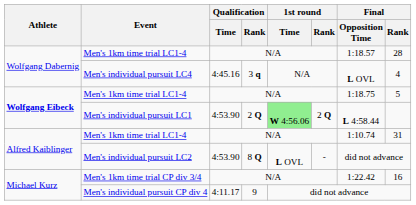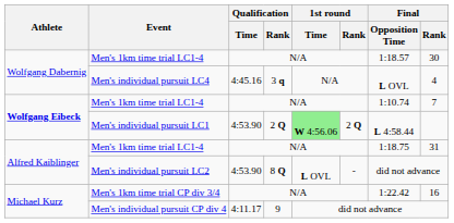 <table class=wikitable style="font-size:90%">
 <tr>
 <th rowspan="2">Athlete</th>
 <th rowspan="2">Event</th>
 <th colspan="2">Qualification</th>
 <th colspan="2">1st round</th>
 <th colspan="2">Final</th>
 </tr>
 <tr>
 <th>Time</th>
 <th>Rank</th>
 <th>Time</th>
 <th>Rank</th>
 <th>Opposition<br>Time</th>
 <th>Rank</th>
 </tr>
 <tr>
 <td rowspan="2"><a href='#'>Wolfgang Dabernig</a></td>
 <td><a href='#'>Men's 1km time trial LC1-4</a></td>
 <td align="center" colspan="4">N/A</td>
 <td align="center">1:18.57</td>
-<td align="center">28</td>
+<td align="center">30</td>
 </tr>
 <tr>
 <td><a href='#'>Men's individual pursuit LC4</a></td>
 <td align="center">4:45.16</td>
 <td align="center">3 <strong>q</strong></td>
 <td align="center" colspan="2">N/A</td>
 <td align="center"><br><strong>L</strong> OVL</td>
 <td align="center">4</td>
 </tr>
 <tr>
 <td rowspan="2"><strong><a href='#'>Wolfgang Eibeck</a></strong></td>
 <td><a href='#'>Men's 1km time trial LC1-4</a></td>
 <td align="center" colspan="4">N/A</td>
-<td align="center">1:18.75</td>
-<td align="center">5</td>
+<td align="center">1:10.74</td>
+<td align="center">7</td>
 </tr>
 <tr>
 <td><a href='#'>Men's individual pursuit LC1</a></td>
 <td align="center">4:53.90</td>
 <td align="center">2 <strong>Q</strong></td>
 <td align="center" style="background: lightgreen;"><br><strong>W</strong> 4:56.06</td>
 <td align="center">2 <strong>Q</strong></td>
 <td align="center"><br><strong>L</strong> 4:58.44</td>
 <td align="center"></td>
 </tr>
 <tr>
 <td rowspan="2"><a href='#'>Alfred Kaiblinger</a></td>
 <td><a href='#'>Men's 1km time trial LC1-4</a></td>
 <td align="center" colspan="4">N/A</td>
-<td align="center">1:10.74</td>
+<td align="center">1:18.75</td>
 <td align="center">31</td>
 </tr>
 <tr>
 <td><a href='#'>Men's individual pursuit LC2</a></td>
 <td align="center">4:53.90</td>
 <td align="center">8 <strong>Q</strong></td>
 <td align="center"><br><strong>L</strong> OVL</td>
 <td align="center">-</td>
 <td align="center" colspan="2">did not advance</td>
 </tr>
 <tr>
 <td rowspan="2"><a href='#'>Michael Kurz</a></td>
 <td><a href='#'>Men's 1km time trial CP div 3/4</a></td>
 <td align="center" colspan="4">N/A</td>
 <td align="center">1:22.42</td>
 <td align="center">16</td>
 </tr>
 <tr>
 <td><a href='#'>Men's individual pursuit CP div 4</a></td>
 <td align="center">4:11.17</td>
 <td align="center">9</td>
 <td align="center" colspan="4">did not advance</td>
 </tr>
 </table>
